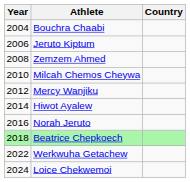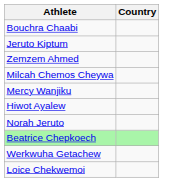 <table class="wikitable sortable">
 <tr>
-<th>Year</th>
 <th>Athlete</th>
 <th>Country</th>
 </tr>
 <tr>
-<td>2004</td>
 <td><a href='#'>Bouchra Chaabi</a></td>
 <td></td>
 </tr>
 <tr>
-<td>2006</td>
 <td><a href='#'>Jeruto Kiptum</a></td>
 <td></td>
 </tr>
 <tr>
-<td>2008</td>
 <td><a href='#'>Zemzem Ahmed</a></td>
 <td></td>
 </tr>
 <tr>
-<td>2010</td>
 <td><a href='#'>Milcah Chemos Cheywa</a></td>
 <td></td>
 </tr>
 <tr>
-<td>2012</td>
 <td><a href='#'>Mercy Wanjiku</a></td>
 <td></td>
 </tr>
 <tr>
-<td>2014</td>
 <td><a href='#'>Hiwot Ayalew</a></td>
 <td></td>
 </tr>
 <tr>
-<td>2016</td>
 <td><a href='#'>Norah Jeruto</a></td>
 <td></td>
 </tr>
 <tr bgcolor=#A9F5A9>
-<td>2018</td>
 <td><a href='#'>Beatrice Chepkoech</a></td>
 <td></td>
 </tr>
 <tr>
-<td>2022</td>
 <td><a href='#'>Werkwuha Getachew</a></td>
 <td></td>
 </tr>
 <tr>
-<td>2024</td>
 <td><a href='#'>Loice Chekwemoi</a></td>
 <td></td>
 </tr>
 </table>
